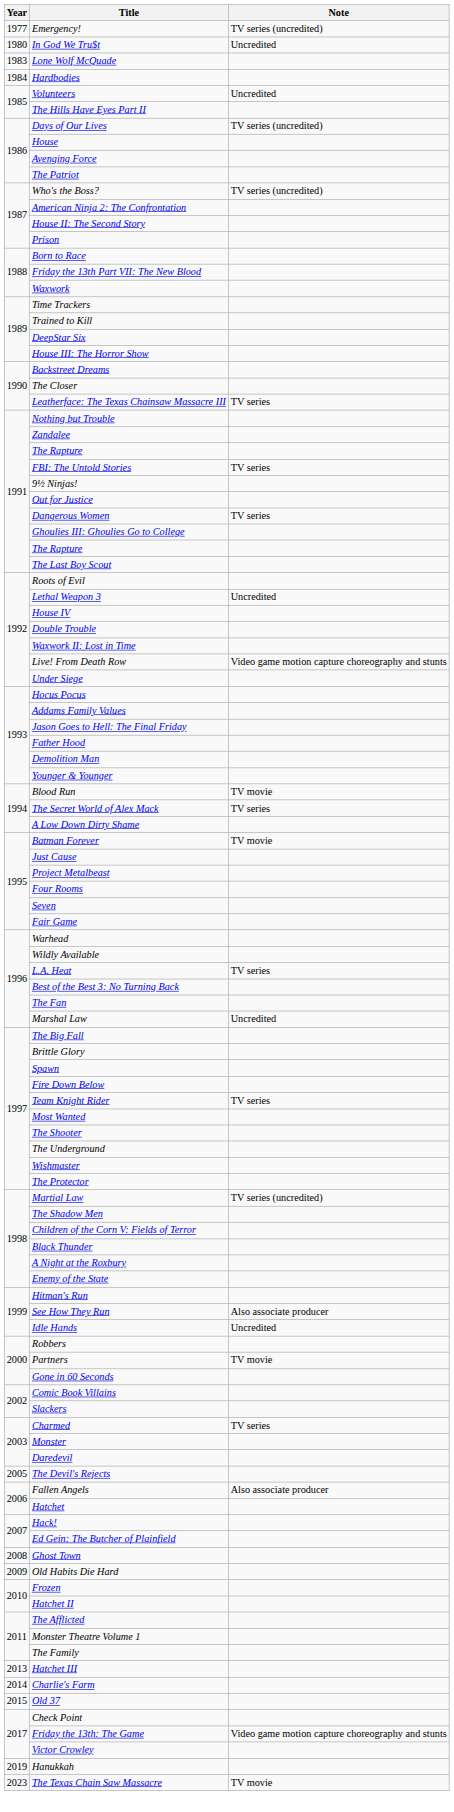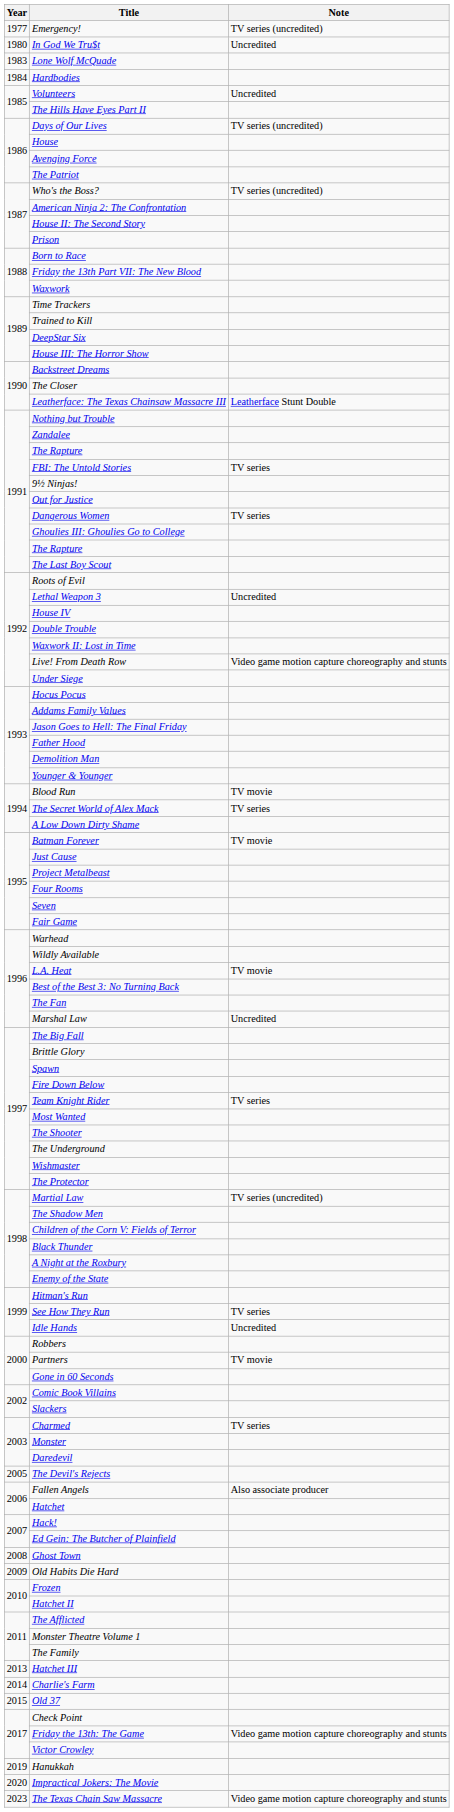 <table class="wikitable sortable">
 <tr>
 <th>Year</th>
 <th>Title</th>
 <th>Note</th>
 </tr>
 <tr>
 <td>1977</td>
 <td><em>Emergency!</em></td>
 <td>TV series (uncredited)</td>
 </tr>
 <tr>
 <td>1980</td>
 <td><em><a href='#'>In God We Tru$t</a></em></td>
 <td>Uncredited</td>
 </tr>
 <tr>
 <td>1983</td>
 <td><em><a href='#'>Lone Wolf McQuade</a></em></td>
 <td></td>
 </tr>
 <tr>
 <td>1984</td>
 <td><em><a href='#'>Hardbodies</a></em></td>
 <td></td>
 </tr>
 <tr>
 <td rowspan="2">1985</td>
 <td><em><a href='#'>Volunteers</a></em></td>
 <td>Uncredited</td>
 </tr>
 <tr>
 <td><em><a href='#'>The Hills Have Eyes Part II</a></em></td>
 <td></td>
 </tr>
 <tr>
 <td rowspan="4">1986</td>
 <td><em><a href='#'>Days of Our Lives</a></em></td>
 <td>TV series (uncredited)</td>
 </tr>
 <tr>
 <td><em><a href='#'>House</a></em></td>
 <td></td>
 </tr>
 <tr>
 <td><em><a href='#'>Avenging Force</a></em></td>
 <td></td>
 </tr>
 <tr>
 <td><em><a href='#'>The Patriot</a></em></td>
 <td></td>
 </tr>
 <tr>
 <td rowspan="4">1987</td>
 <td><em>Who's the Boss?</em></td>
 <td>TV series (uncredited)</td>
 </tr>
 <tr>
 <td><em><a href='#'>American Ninja 2: The Confrontation</a></em></td>
 <td></td>
 </tr>
 <tr>
 <td><em><a href='#'>House II: The Second Story</a></em></td>
 <td></td>
 </tr>
 <tr>
 <td><em><a href='#'>Prison</a></em></td>
 <td></td>
 </tr>
 <tr>
 <td rowspan="3">1988</td>
 <td><em><a href='#'>Born to Race</a></em></td>
 <td></td>
 </tr>
 <tr>
 <td><em><a href='#'>Friday the 13th Part VII: The New Blood</a></em></td>
 <td></td>
 </tr>
 <tr>
 <td><em><a href='#'>Waxwork</a></em></td>
 <td></td>
 </tr>
 <tr>
 <td rowspan="4">1989</td>
 <td><em>Time Trackers</em></td>
 <td></td>
 </tr>
 <tr>
 <td><em>Trained to Kill</em></td>
 <td></td>
 </tr>
 <tr>
 <td><em><a href='#'>DeepStar Six</a></em></td>
 <td></td>
 </tr>
 <tr>
 <td><em><a href='#'>House III: The Horror Show</a></em></td>
 <td></td>
 </tr>
 <tr>
 <td rowspan="3">1990</td>
 <td><em><a href='#'>Backstreet Dreams</a></em></td>
 <td></td>
 </tr>
 <tr>
 <td><em>The Closer</em></td>
 <td></td>
 </tr>
 <tr>
 <td><em><a href='#'>Leatherface: The Texas Chainsaw Massacre III</a></em></td>
-<td>TV series</td>
+<td><a href='#'>Leatherface</a> Stunt Double</td>
 </tr>
 <tr>
 <td rowspan="10">1991</td>
 <td><em><a href='#'>Nothing but Trouble</a></em></td>
 <td></td>
 </tr>
 <tr>
 <td><em><a href='#'>Zandalee</a></em></td>
 <td></td>
 </tr>
 <tr>
 <td><em><a href='#'>The Rapture</a></em></td>
 <td></td>
 </tr>
 <tr>
 <td><em><a href='#'>FBI: The Untold Stories</a></em></td>
 <td>TV series</td>
 </tr>
 <tr>
 <td><em>9½ Ninjas!</em></td>
 <td></td>
 </tr>
 <tr>
 <td><em><a href='#'>Out for Justice</a></em></td>
 <td></td>
 </tr>
 <tr>
 <td><em><a href='#'>Dangerous Women</a></em></td>
 <td>TV series</td>
 </tr>
 <tr>
 <td><em><a href='#'>Ghoulies III: Ghoulies Go to College</a></em></td>
 <td></td>
 </tr>
 <tr>
 <td><em><a href='#'>The Rapture</a></em></td>
 <td></td>
 </tr>
 <tr>
 <td><em><a href='#'>The Last Boy Scout</a></em></td>
 <td></td>
 </tr>
 <tr>
 <td rowspan="7">1992</td>
 <td><em>Roots of Evil</em></td>
 <td></td>
 </tr>
 <tr>
 <td><em><a href='#'>Lethal Weapon 3</a></em></td>
 <td>Uncredited</td>
 </tr>
 <tr>
 <td><em><a href='#'>House IV</a></em></td>
 <td></td>
 </tr>
 <tr>
 <td><em><a href='#'>Double Trouble</a></em></td>
 <td></td>
 </tr>
 <tr>
 <td><em><a href='#'>Waxwork II: Lost in Time</a></em></td>
 <td></td>
 </tr>
 <tr>
 <td><em>Live! From Death Row</em></td>
 <td>Video game motion capture choreography and stunts</td>
 </tr>
 <tr>
 <td><em><a href='#'>Under Siege</a></em></td>
 <td></td>
 </tr>
 <tr>
 <td rowspan="6">1993</td>
 <td><em><a href='#'>Hocus Pocus</a></em></td>
 <td></td>
 </tr>
 <tr>
 <td><em><a href='#'>Addams Family Values</a></em></td>
 <td></td>
 </tr>
 <tr>
 <td><em><a href='#'>Jason Goes to Hell: The Final Friday</a></em></td>
 <td></td>
 </tr>
 <tr>
 <td><em><a href='#'>Father Hood</a></em></td>
 <td></td>
 </tr>
 <tr>
 <td><em><a href='#'>Demolition Man</a></em></td>
 <td></td>
 </tr>
 <tr>
 <td><em><a href='#'>Younger & Younger</a></em></td>
 <td></td>
 </tr>
 <tr>
 <td rowspan="3">1994</td>
 <td><em>Blood Run</em></td>
 <td>TV movie</td>
 </tr>
 <tr>
 <td><em><a href='#'>The Secret World of Alex Mack</a></em></td>
 <td>TV series</td>
 </tr>
 <tr>
 <td><em><a href='#'>A Low Down Dirty Shame</a></em></td>
 <td></td>
 </tr>
 <tr>
 <td rowspan="6">1995</td>
 <td><em><a href='#'>Batman Forever</a></em></td>
 <td>TV movie</td>
 </tr>
 <tr>
 <td><em><a href='#'>Just Cause</a></em></td>
 <td></td>
 </tr>
 <tr>
 <td><em><a href='#'>Project Metalbeast</a></em></td>
 <td></td>
 </tr>
 <tr>
 <td><em><a href='#'>Four Rooms</a></em></td>
 <td></td>
 </tr>
 <tr>
 <td><em><a href='#'>Seven</a></em></td>
 <td></td>
 </tr>
 <tr>
 <td><em><a href='#'>Fair Game</a></em></td>
 <td></td>
 </tr>
 <tr>
 <td rowspan="6">1996</td>
 <td><em>Warhead</em></td>
 <td></td>
 </tr>
 <tr>
 <td><em>Wildly Available </em></td>
 <td></td>
 </tr>
 <tr>
 <td><em><a href='#'>L.A. Heat</a></em></td>
-<td>TV series</td>
+<td>TV movie</td>
 </tr>
 <tr>
 <td><em><a href='#'>Best of the Best 3: No Turning Back</a></em></td>
 <td></td>
 </tr>
 <tr>
 <td><em><a href='#'>The Fan</a></em></td>
 <td></td>
 </tr>
 <tr>
 <td><em>Marshal Law</em></td>
 <td>Uncredited</td>
 </tr>
 <tr>
 <td rowspan="10">1997</td>
 <td><em><a href='#'>The Big Fall</a></em></td>
 <td></td>
 </tr>
 <tr>
 <td><em>Brittle Glory</em></td>
 <td></td>
 </tr>
 <tr>
 <td><em><a href='#'>Spawn</a></em></td>
 <td></td>
 </tr>
 <tr>
 <td><em><a href='#'>Fire Down Below</a></em></td>
 <td></td>
 </tr>
 <tr>
 <td><em><a href='#'>Team Knight Rider</a></em></td>
 <td>TV series</td>
 </tr>
 <tr>
 <td><em><a href='#'>Most Wanted</a></em></td>
 <td></td>
 </tr>
 <tr>
 <td><em><a href='#'>The Shooter</a></em></td>
 <td></td>
 </tr>
 <tr>
 <td><em>The Underground</em></td>
 <td></td>
 </tr>
 <tr>
 <td><em><a href='#'>Wishmaster</a></em></td>
 <td></td>
 </tr>
 <tr>
 <td><em><a href='#'>The Protector</a></em></td>
 <td></td>
 </tr>
 <tr>
 <td rowspan="6">1998</td>
 <td><em><a href='#'>Martial Law</a></em></td>
 <td>TV series (uncredited)</td>
 </tr>
 <tr>
 <td><em><a href='#'>The Shadow Men</a></em></td>
 <td></td>
 </tr>
 <tr>
 <td><em><a href='#'>Children of the Corn V: Fields of Terror</a></em></td>
 <td></td>
 </tr>
 <tr>
 <td><em><a href='#'>Black Thunder</a></em></td>
 <td></td>
 </tr>
 <tr>
 <td><em><a href='#'>A Night at the Roxbury</a></em></td>
 <td></td>
 </tr>
 <tr>
 <td><em><a href='#'>Enemy of the State</a></em></td>
 <td></td>
 </tr>
 <tr>
 <td rowspan="3">1999</td>
 <td><em><a href='#'>Hitman's Run</a></em></td>
 <td></td>
 </tr>
 <tr>
 <td><em><a href='#'>See How They Run</a></em></td>
-<td>Also associate producer</td>
+<td>TV series</td>
 </tr>
 <tr>
 <td><em><a href='#'>Idle Hands</a></em></td>
 <td>Uncredited</td>
 </tr>
 <tr>
 <td rowspan="3">2000</td>
 <td><em>Robbers</em></td>
 <td></td>
 </tr>
 <tr>
 <td><em>Partners</em></td>
 <td>TV movie</td>
 </tr>
 <tr>
 <td><em><a href='#'>Gone in 60 Seconds</a></em></td>
 <td></td>
 </tr>
 <tr>
 <td rowspan="2">2002</td>
 <td><em><a href='#'>Comic Book Villains</a></em></td>
 <td></td>
 </tr>
 <tr>
 <td><em><a href='#'>Slackers</a></em></td>
 <td></td>
 </tr>
 <tr>
 <td rowspan="3">2003</td>
 <td><em><a href='#'>Charmed</a></em></td>
 <td>TV series</td>
 </tr>
 <tr>
 <td><em><a href='#'>Monster</a></em></td>
 <td></td>
 </tr>
 <tr>
 <td><em><a href='#'>Daredevil</a></em></td>
 <td></td>
 </tr>
 <tr>
 <td>2005</td>
 <td><em><a href='#'>The Devil's Rejects</a></em></td>
 <td></td>
 </tr>
 <tr>
 <td rowspan="2">2006</td>
 <td><em>Fallen Angels</em></td>
 <td>Also associate producer</td>
 </tr>
 <tr>
 <td><em><a href='#'>Hatchet</a></em></td>
 <td></td>
 </tr>
 <tr>
 <td rowspan="2">2007</td>
 <td><em><a href='#'>Hack!</a></em></td>
 <td></td>
 </tr>
 <tr>
 <td><em><a href='#'>Ed Gein: The Butcher of Plainfield</a></em></td>
 <td></td>
 </tr>
 <tr>
 <td>2008</td>
 <td><em><a href='#'>Ghost Town</a></em></td>
 <td></td>
 </tr>
 <tr>
 <td>2009</td>
 <td><em>Old Habits Die Hard</em></td>
 <td></td>
 </tr>
 <tr>
 <td rowspan="2">2010</td>
 <td><em><a href='#'>Frozen</a></em></td>
 <td></td>
 </tr>
 <tr>
 <td><em><a href='#'>Hatchet II</a></em></td>
 <td></td>
 </tr>
 <tr>
 <td rowspan="3">2011</td>
 <td><em><a href='#'>The Afflicted</a></em></td>
 <td></td>
 </tr>
 <tr>
 <td><em>Monster Theatre Volume 1</em></td>
 <td></td>
 </tr>
 <tr>
 <td><em>The Family</em></td>
 <td></td>
 </tr>
 <tr>
 <td>2013</td>
 <td><em><a href='#'>Hatchet III</a></em></td>
 <td></td>
 </tr>
 <tr>
 <td>2014</td>
 <td><em><a href='#'>Charlie's Farm</a></em></td>
 <td></td>
 </tr>
 <tr>
 <td>2015</td>
 <td><em><a href='#'>Old 37</a></em></td>
 <td></td>
 </tr>
 <tr>
 <td rowspan="3">2017</td>
 <td><em>Check Point</em></td>
 <td></td>
 </tr>
 <tr>
 <td><em><a href='#'>Friday the 13th: The Game</a></em></td>
 <td>Video game motion capture choreography and stunts</td>
 </tr>
 <tr>
 <td><em><a href='#'>Victor Crowley</a></em></td>
 <td></td>
 </tr>
 <tr>
 <td>2019</td>
 <td><em>Hanukkah</em></td>
 <td></td>
 </tr>
 <tr>
+<td>2020</td>
+<td><em><a href='#'>Impractical Jokers: The Movie</a></em></td>
+<td></td>
+</tr>
+<tr>
 <td>2023</td>
 <td><em><a href='#'>The Texas Chain Saw Massacre</a></em></td>
-<td>TV movie</td>
+<td>Video game motion capture choreography and stunts</td>
 </tr>
 </table>
